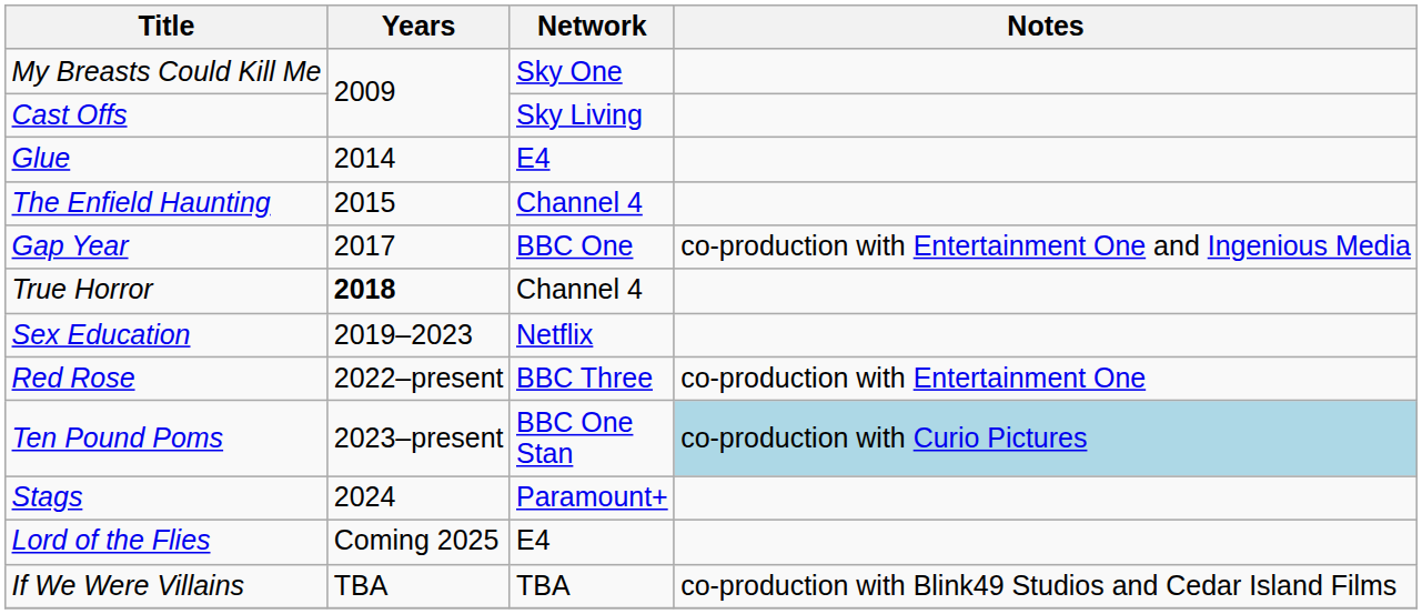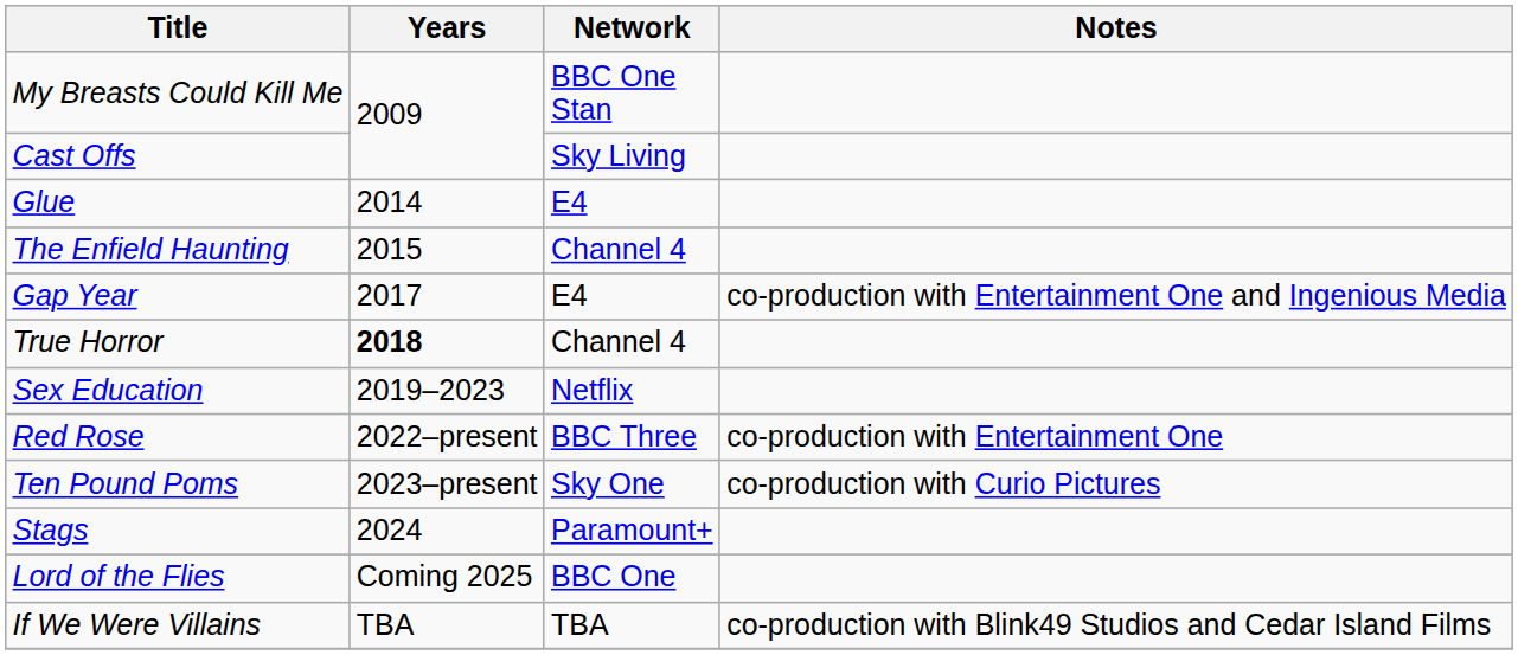 <table class="wikitable sortable">
 <tr>
 <th>Title</th>
 <th>Years</th>
 <th>Network</th>
 <th>Notes</th>
 </tr>
 <tr>
 <td><em>My Breasts Could Kill Me</em></td>
 <td rowspan="2">2009</td>
-<td><a href='#'>Sky One</a></td>
+<td><a href='#'>BBC One</a><br><a href='#'>Stan</a></td>
 <td></td>
 </tr>
 <tr>
 <td><em><a href='#'>Cast Offs</a></em></td>
 <td><a href='#'>Sky Living</a></td>
 <td></td>
 </tr>
 <tr>
 <td><em><a href='#'>Glue</a></em></td>
 <td>2014</td>
 <td><a href='#'>E4</a></td>
 <td></td>
 </tr>
 <tr>
 <td><em><a href='#'>The Enfield Haunting</a></em></td>
 <td>2015</td>
 <td><a href='#'>Channel 4</a></td>
 <td></td>
 </tr>
 <tr>
 <td><em><a href='#'>Gap Year</a></em></td>
 <td>2017</td>
-<td><a href='#'>BBC One</a></td>
+<td>E4</td>
 <td>co-production with <a href='#'>Entertainment One</a> and <a href='#'>Ingenious Media</a></td>
 </tr>
 <tr>
 <td><em>True Horror</em></td>
 <td><strong>2018</strong></td>
 <td>Channel 4</td>
 <td></td>
 </tr>
 <tr>
 <td><em><a href='#'>Sex Education</a></em></td>
 <td>2019–2023</td>
 <td><a href='#'>Netflix</a></td>
 <td></td>
 </tr>
 <tr>
 <td><em><a href='#'>Red Rose</a></em></td>
 <td>2022–present</td>
 <td><a href='#'>BBC Three</a></td>
 <td>co-production with <a href='#'>Entertainment One</a></td>
 </tr>
 <tr>
 <td><em><a href='#'>Ten Pound Poms</a></em></td>
 <td>2023–present</td>
-<td><a href='#'>BBC One</a><br><a href='#'>Stan</a></td>
-<td style="background: lightblue;">co-production with <a href='#'>Curio Pictures</a></td>
+<td><a href='#'>Sky One</a></td>
+<td>co-production with <a href='#'>Curio Pictures</a></td>
 </tr>
 <tr>
 <td><em><a href='#'>Stags</a></em></td>
 <td>2024</td>
 <td><a href='#'>Paramount+</a></td>
 <td></td>
 </tr>
 <tr>
 <td><em><a href='#'>Lord of the Flies</a></em></td>
 <td>Coming 2025</td>
-<td>E4</td>
+<td><a href='#'>BBC One</a></td>
 <td></td>
 </tr>
 <tr>
 <td><em>If We Were Villains</em></td>
 <td>TBA</td>
 <td>TBA</td>
 <td>co-production with Blink49 Studios and Cedar Island Films</td>
 </tr>
 <tr>
 </tr>
 </table>
